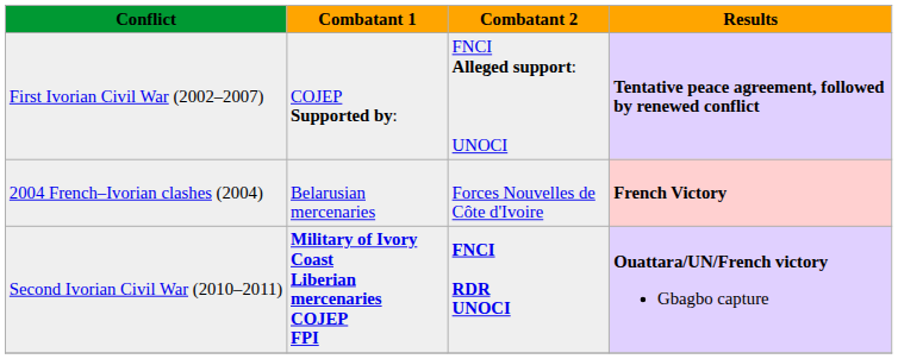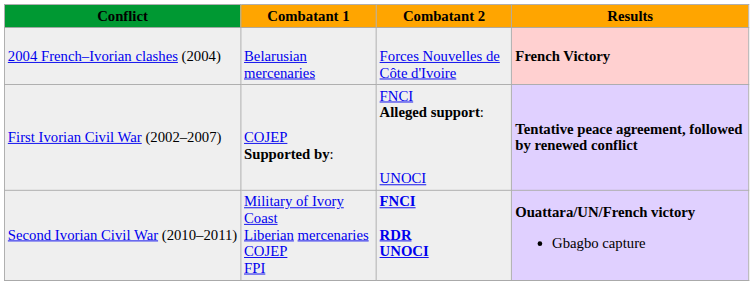 <table class="wikitable">
 <tr>
 <th style="background:#009933" rowspan="1"><span>Conflict</span></th>
 <th style="background:orange" rowspan="1" width=140px><span>Combatant 1</span></th>
 <th style="background:orange" rowspan="1" width=140px><span>Combatant 2</span></th>
 <th style="background:orange" rowspan="1" width=250px><span>Results</span></th>
 </tr>
 <tr>
+<td style="background:#efefef"><a href='#'>2004 French–Ivorian clashes</a> (2004)</td>
+<td style="background:#efefef"><br> <a href='#'>Belarusian mercenaries</a></td>
+<td style="background:#efefef"><br> <a href='#'>Forces Nouvelles de Côte d'Ivoire</a></td>
+<td style="background:#FFD0D0"><strong>French Victory</strong></td>
+</tr>
+<tr>
 <td style="background:#efefef"><a href='#'>First Ivorian Civil War</a> (2002–2007)</td>
 <td style="background:#efefef"><br> <a href='#'>COJEP</a><br><strong>Supported by</strong>:<br></td>
 <td style="background:#efefef"> <a href='#'>FNCI</a><br><strong>Alleged support</strong>:<br><br><br><br> <a href='#'>UNOCI</a></td>
 <td style="background:#E0D0FF"><strong>Tentative peace agreement, followed by renewed conflict</strong></td>
 </tr>
 <tr>
-<td style="background:#efefef"><a href='#'>2004 French–Ivorian clashes</a> (2004)</td>
-<td style="background:#efefef"><br> <a href='#'>Belarusian mercenaries</a></td>
-<td style="background:#efefef"><br> <a href='#'>Forces Nouvelles de Côte d'Ivoire</a></td>
-<td style="background:#FFD0D0"><strong>French Victory</strong></td>
-</tr>
-<tr>
 <td style="background:#efefef"><a href='#'>Second Ivorian Civil War</a> (2010–2011)</td>
-<td style="background:#efefef"><strong> <a href='#'>Military of Ivory Coast</a><br> <a href='#'>Liberian</a> <a href='#'>mercenaries</a><br> <a href='#'>COJEP</a><br> <a href='#'>FPI</a></strong></td>
+<td style="background:#efefef"> <a href='#'>Military of Ivory Coast</a><br> <a href='#'>Liberian</a> <a href='#'>mercenaries</a><br> <a href='#'>COJEP</a><br> <a href='#'>FPI</a></td>
 <td style="background:#efefef"><strong> <a href='#'>FNCI</a><br><br> <a href='#'>RDR</a><br> <a href='#'>UNOCI</a><br><br></strong></td>
 <td style="background:#E0D0FF"><strong>Ouattara/UN/French victory</strong><br><ul><li>Gbagbo capture</li></ul></td>
 </tr>
 <tr>
 </tr>
 </table>
